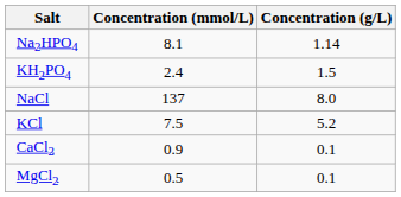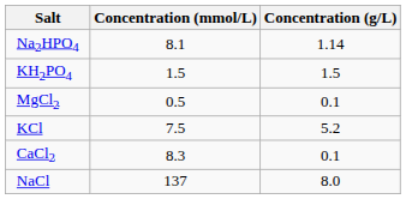 <table class="wikitable" border="1">
 <tr>
 <th>Salt</th>
 <th>Concentration (mmol/L)</th>
 <th>Concentration (g/L)</th>
 </tr>
 <tr>
 <td>  <a href='#'>Na<sub>2</sub>HPO<sub>4</sub></a>  </td>
 <td align="center">8.1</td>
 <td align="center">1.14</td>
 </tr>
 <tr>
 <td>  <a href='#'>KH<sub>2</sub>PO<sub>4</sub></a>  </td>
-<td align="center">2.4</td>
+<td align="center">1.5</td>
 <td align="center">1.5</td>
 </tr>
 <tr>
-<td>  <a href='#'>NaCl</a>  </td>
-<td align="center">137</td>
-<td align="center">8.0</td>
+<td>  <a href='#'>MgCl<sub>2</sub></a>  </td>
+<td align="center">0.5</td>
+<td align="center">0.1</td>
 </tr>
 <tr>
 <td>  <a href='#'>KCl</a>  </td>
 <td align="center">7.5</td>
 <td align="center">5.2</td>
 </tr>
 <tr>
 <td>  <a href='#'>CaCl<sub>2</sub></a>  </td>
-<td align="center">0.9</td>
+<td align="center">8.3</td>
 <td align="center">0.1</td>
 </tr>
 <tr>
-<td>  <a href='#'>MgCl<sub>2</sub></a>  </td>
-<td align="center">0.5</td>
-<td align="center">0.1</td>
+<td>  <a href='#'>NaCl</a>  </td>
+<td align="center">137</td>
+<td align="center">8.0</td>
 </tr>
 </table>
